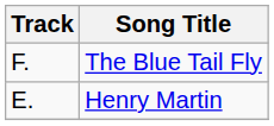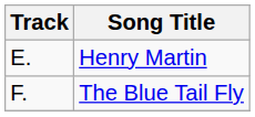 <table class="wikitable">
 <tr>
 <th>Track</th>
 <th>Song Title</th>
 </tr>
 <tr>
+<td>E.</td>
+<td><a href='#'>Henry Martin</a></td>
+</tr>
+<tr>
 <td>F.</td>
 <td><a href='#'>The Blue Tail Fly</a></td>
 </tr>
 <tr>
-<td>E.</td>
-<td><a href='#'>Henry Martin</a></td>
-</tr>
-<tr>
 </tr>
 </table>
